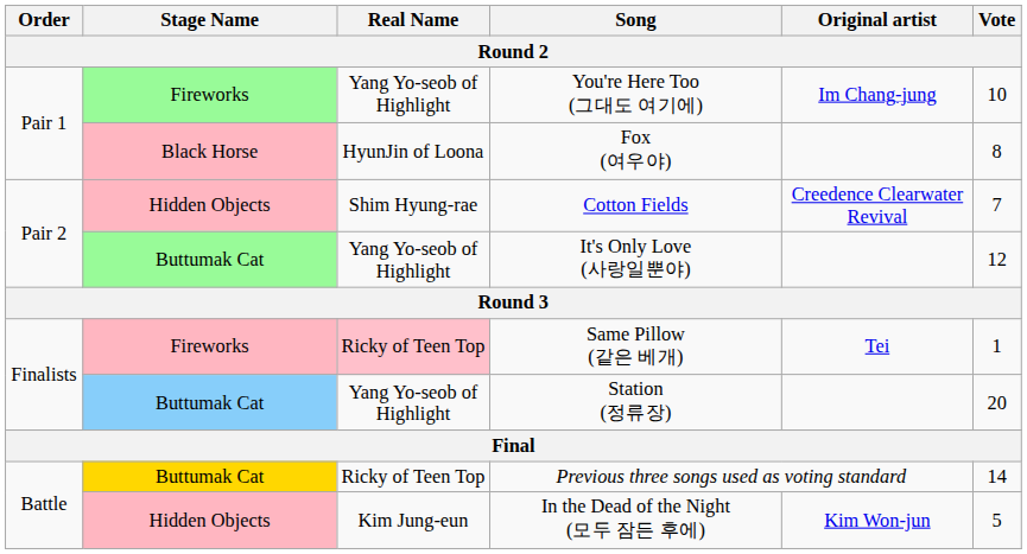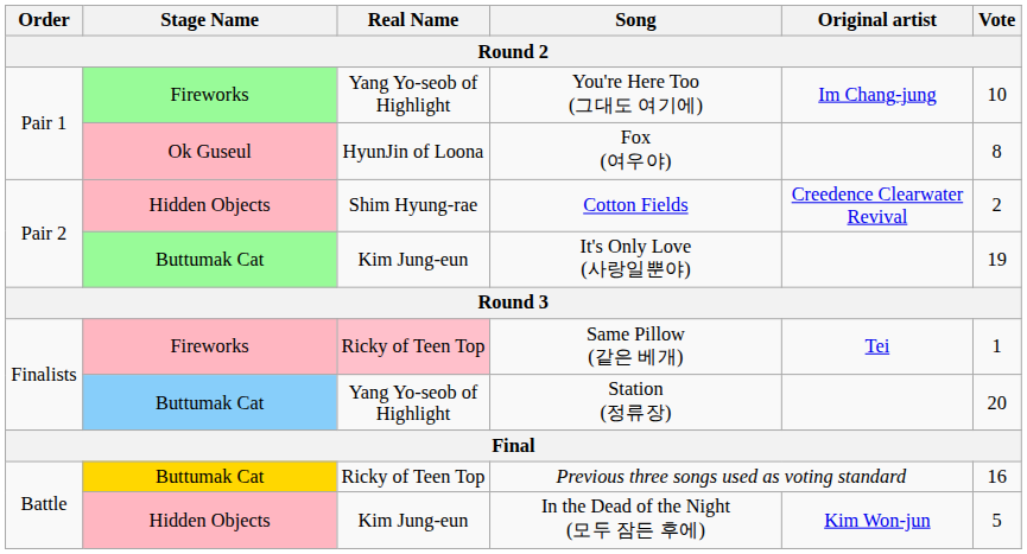 <table class="wikitable" style="text-align:center; width:95%;">
 <tr>
 <th style="width:1%;">Order</th>
 <th style="width:20%;">Stage Name</th>
 <th style="width:12%;">Real Name</th>
 <th style="width:23%;">Song</th>
 <th style="width:15%;">Original artist</th>
 <th style="width:1%;">Vote</th>
 </tr>
 <tr>
 <th colspan=6>Round 2</th>
 </tr>
 <tr>
 <td rowspan=2>Pair 1</td>
 <td bgcolor="palegreen">Fireworks</td>
 <td>Yang Yo-seob of Highlight</td>
 <td>You're Here Too<br>(그대도 여기에)</td>
 <td><a href='#'>Im Chang-jung</a></td>
 <td>10</td>
 </tr>
 <tr>
-<td bgcolor="lightpink">Black Horse</td>
+<td bgcolor="lightpink">Ok Guseul</td>
 <td>HyunJin of Loona</td>
 <td>Fox<br>(여우야)</td>
 <td></td>
 <td>8</td>
 </tr>
 <tr>
 <td rowspan=2>Pair 2</td>
 <td bgcolor="lightpink">Hidden Objects</td>
 <td>Shim Hyung-rae</td>
 <td><a href='#'>Cotton Fields</a></td>
 <td><a href='#'>Creedence Clearwater Revival</a></td>
-<td>7</td>
+<td>2</td>
 </tr>
 <tr>
 <td bgcolor="palegreen">Buttumak Cat</td>
-<td>Yang Yo-seob of Highlight</td>
+<td>Kim Jung-eun</td>
 <td>It's Only Love<br>(사랑일뿐야)</td>
 <td></td>
-<td>12</td>
+<td>19</td>
 </tr>
 <tr>
 <th colspan=6>Round 3</th>
 </tr>
 <tr>
 <td rowspan=2>Finalists</td>
 <td bgcolor="lightpink">Fireworks</td>
 <td style="background: pink;">Ricky of Teen Top</td>
 <td>Same Pillow<br>(같은 베개)</td>
 <td><a href='#'>Tei</a></td>
 <td>1</td>
 </tr>
 <tr>
 <td bgcolor="lightskyblue">Buttumak Cat</td>
 <td>Yang Yo-seob of Highlight</td>
 <td>Station<br>(정류장)</td>
 <td></td>
 <td>20</td>
 </tr>
 <tr>
 <th colspan=6>Final</th>
 </tr>
 <tr>
 <td rowspan=2>Battle</td>
 <td bgcolor="gold">Buttumak Cat</td>
 <td>Ricky of Teen Top</td>
 <td colspan=2><em>Previous three songs used as voting standard</em></td>
-<td>14</td>
+<td>16</td>
 </tr>
 <tr>
 <td bgcolor="lightpink">Hidden Objects</td>
 <td>Kim Jung-eun</td>
 <td>In the Dead of the Night<br>(모두 잠든 후에)</td>
 <td><a href='#'>Kim Won-jun</a></td>
 <td>5</td>
 </tr>
 </table>
